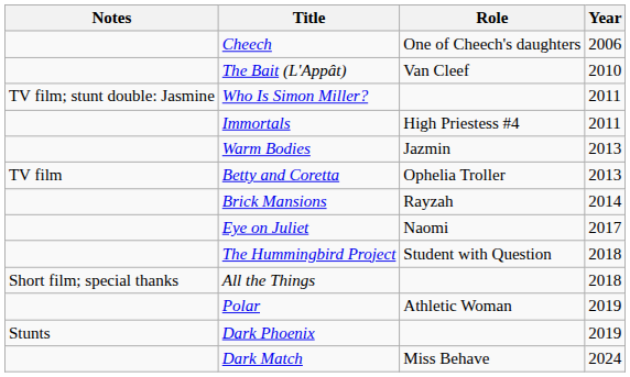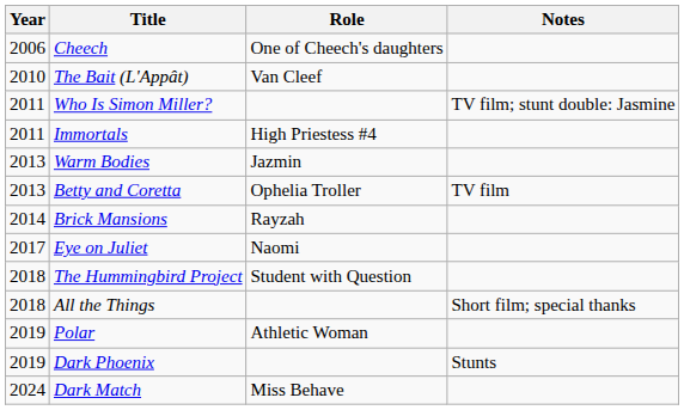 <table class="wikitable sortable">
 <tr>
-<th>Notes</th>
+<th>Year</th>
 <th>Title</th>
 <th>Role</th>
-<th>Year</th>
+<th>Notes</th>
 </tr>
 <tr>
-<td></td>
+<td>2006</td>
 <td><em><a href='#'>Cheech</a></em></td>
 <td>One of Cheech's daughters</td>
-<td>2006</td>
+<td></td>
 </tr>
 <tr>
-<td></td>
+<td>2010</td>
 <td data-sort-value="Bait, The"><em><a href='#'>The Bait</a> (L'Appât)</em></td>
 <td>Van Cleef</td>
-<td>2010</td>
+<td></td>
 </tr>
 <tr>
-<td>TV film; stunt double: Jasmine</td>
+<td>2011</td>
 <td><em><a href='#'>Who Is Simon Miller?</a></em></td>
 <td></td>
-<td>2011</td>
+<td>TV film; stunt double: Jasmine</td>
 </tr>
 <tr>
-<td></td>
+<td>2011</td>
 <td><em><a href='#'>Immortals</a></em></td>
 <td>High Priestess #4</td>
-<td>2011</td>
+<td></td>
 </tr>
 <tr>
-<td></td>
+<td>2013</td>
 <td><em><a href='#'>Warm Bodies</a></em></td>
 <td>Jazmin</td>
-<td>2013</td>
+<td></td>
 </tr>
 <tr>
-<td>TV film</td>
+<td>2013</td>
 <td><em><a href='#'>Betty and Coretta</a></em></td>
 <td>Ophelia Troller</td>
-<td>2013</td>
+<td>TV film</td>
 </tr>
 <tr>
-<td></td>
+<td>2014</td>
 <td><em><a href='#'>Brick Mansions</a></em></td>
 <td>Rayzah</td>
-<td>2014</td>
+<td></td>
 </tr>
 <tr>
-<td></td>
+<td>2017</td>
 <td><em><a href='#'>Eye on Juliet</a></em></td>
 <td>Naomi</td>
-<td>2017</td>
+<td></td>
 </tr>
 <tr>
-<td></td>
+<td>2018</td>
 <td data-sort-value="Hummingbird Project, The"><em><a href='#'>The Hummingbird Project</a></em></td>
 <td>Student with Question</td>
-<td>2018</td>
+<td></td>
 </tr>
 <tr>
-<td>Short film; special thanks</td>
+<td>2018</td>
 <td><em>All the Things</em></td>
 <td></td>
-<td>2018</td>
+<td>Short film; special thanks</td>
 </tr>
 <tr>
-<td></td>
+<td>2019</td>
 <td><em><a href='#'>Polar</a></em></td>
 <td>Athletic Woman</td>
-<td>2019</td>
+<td></td>
 </tr>
 <tr>
-<td>Stunts</td>
+<td>2019</td>
 <td><em><a href='#'>Dark Phoenix</a></em></td>
 <td></td>
-<td>2019</td>
+<td>Stunts</td>
 </tr>
 <tr>
-<td></td>
+<td>2024</td>
 <td><em><a href='#'>Dark Match</a></em></td>
 <td>Miss Behave</td>
-<td>2024</td>
+<td></td>
 </tr>
 </table>
